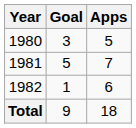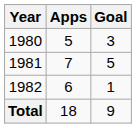 <table class="wikitable" style="font-size:90%; text-align:center;">
 <tr>
 <th>Year</th>
+<th>Apps</th>
 <th>Goal</th>
-<th>Apps</th>
 </tr>
 <tr>
 <td>1980</td>
+<td>5</td>
 <td>3</td>
+</tr>
+<tr>
+<td>1981</td>
+<td>7</td>
 <td>5</td>
 </tr>
 <tr>
-<td>1981</td>
-<td>5</td>
-<td>7</td>
-</tr>
-<tr>
 <td>1982</td>
+<td>6</td>
 <td>1</td>
-<td>6</td>
 </tr>
 <tr>
 <th>Total</th>
+<td>18</td>
 <td>9</td>
-<td>18</td>
 </tr>
 </table>
